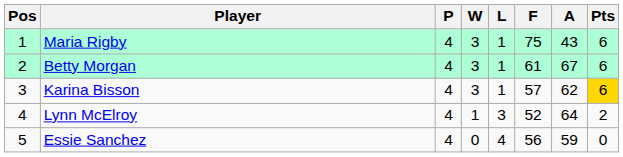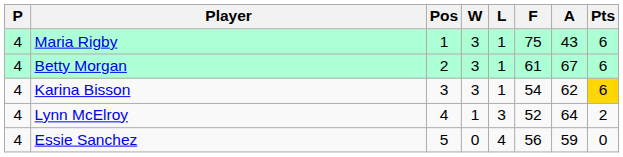 <table class="wikitable" style="font-size: 100%">
 <tr>
+<th width=20>P</th>
+<th width=400>Player</th>
 <th width=20>Pos</th>
-<th width=400>Player</th>
-<th width=20>P</th>
 <th width=20>W</th>
 <th width=20>L</th>
 <th width=30>F</th>
 <th width=30>A</th>
 <th width=20>Pts</th>
 </tr>
 <tr align=center style="background: #ADFFD6;">
+<td>4</td>
+<td align="left"> <a href='#'>Maria Rigby</a></td>
 <td>1</td>
-<td align="left"> <a href='#'>Maria Rigby</a></td>
-<td>4</td>
 <td>3</td>
 <td>1</td>
 <td>75</td>
 <td>43</td>
 <td>6</td>
 </tr>
 <tr align=center style="background: #ADFFD6;">
+<td>4</td>
+<td align="left"> <a href='#'>Betty Morgan</a></td>
 <td>2</td>
-<td align="left"> <a href='#'>Betty Morgan</a></td>
-<td>4</td>
 <td>3</td>
 <td>1</td>
 <td>61</td>
 <td>67</td>
 <td>6</td>
 </tr>
 <tr align=center>
+<td>4</td>
+<td align="left"> <a href='#'>Karina Bisson</a></td>
 <td>3</td>
-<td align="left"> <a href='#'>Karina Bisson</a></td>
-<td>4</td>
 <td>3</td>
 <td>1</td>
-<td>57</td>
+<td>54</td>
 <td>62</td>
 <td style="background: gold;">6</td>
 </tr>
 <tr align=center>
 <td>4</td>
 <td align="left"> <a href='#'>Lynn McElroy</a></td>
 <td>4</td>
 <td>1</td>
 <td>3</td>
 <td>52</td>
 <td>64</td>
 <td>2</td>
 </tr>
 <tr align=center>
+<td>4</td>
+<td align="left"> <a href='#'>Essie Sanchez</a></td>
 <td>5</td>
-<td align="left"> <a href='#'>Essie Sanchez</a></td>
-<td>4</td>
 <td>0</td>
 <td>4</td>
 <td>56</td>
 <td>59</td>
 <td>0</td>
 </tr>
 </table>
